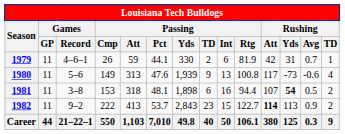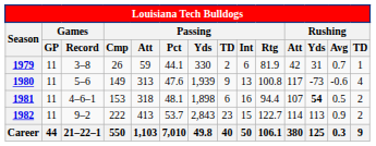 <table class=wikitable style="text-align:center;">
 <tr>
 <th colspan="14" style="background: red; border: 2px solid #183480; color:white;">Louisiana Tech Bulldogs</th>
 </tr>
 <tr>
 <th rowspan="2">Season</th>
 <th colspan="2">Games</th>
 <th colspan="7">Passing</th>
 <th colspan="4">Rushing</th>
 </tr>
 <tr>
 <th>GP</th>
 <th>Record</th>
 <th>Cmp</th>
 <th>Att</th>
 <th>Pct</th>
 <th>Yds</th>
 <th>TD</th>
 <th>Int</th>
 <th>Rtg</th>
 <th>Att</th>
 <th>Yds</th>
 <th>Avg</th>
 <th>TD</th>
 </tr>
 <tr>
 <th><a href='#'>1979</a></th>
 <td>11</td>
-<td>4–6–1</td>
+<td>3–8</td>
 <td>26</td>
 <td>59</td>
 <td>44.1</td>
 <td>330</td>
 <td>2</td>
 <td>6</td>
 <td>81.9</td>
 <td>42</td>
 <td>31</td>
 <td>0.7</td>
 <td>1</td>
 </tr>
 <tr>
 <th><a href='#'>1980</a></th>
 <td>11</td>
 <td>5–6</td>
 <td>149</td>
 <td>313</td>
 <td>47.6</td>
 <td>1,939</td>
 <td>9</td>
 <td>13</td>
 <td>100.8</td>
 <td>117</td>
 <td>-73</td>
 <td>-0.6</td>
 <td>4</td>
 </tr>
 <tr>
 <th><a href='#'>1981</a></th>
 <td>11</td>
-<td>3–8</td>
+<td>4–6–1</td>
 <td>153</td>
 <td>318</td>
 <td>48.1</td>
 <td>1,898</td>
 <td>6</td>
 <td>16</td>
 <td>94.4</td>
 <td>107</td>
 <td><strong>54</strong></td>
 <td>0.5</td>
 <td>2</td>
 </tr>
 <tr>
 <th><a href='#'>1982</a></th>
 <td>11</td>
 <td>9–2</td>
 <td>222</td>
 <td>413</td>
 <td>53.7</td>
 <td>2,843</td>
 <td>23</td>
 <td>15</td>
 <td>122.7</td>
-<td><strong>114</strong></td>
+<td>114</td>
 <td>113</td>
 <td>0.9</td>
 <td>2</td>
 </tr>
 <tr>
 <th>Career</th>
 <th>44</th>
 <th>21–22–1</th>
 <th>550</th>
 <th>1,103</th>
 <th>7,010</th>
 <th>49.8</th>
 <th>40</th>
 <th>50</th>
 <th>106.1</th>
 <th>380</th>
 <th>125</th>
 <th>0.3</th>
 <th>9</th>
 </tr>
 </table>
